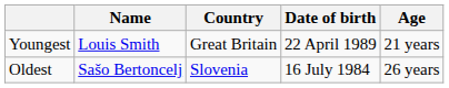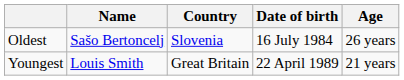 <table class="wikitable">
 <tr>
 <th></th>
 <th>Name</th>
 <th>Country</th>
 <th>Date of birth</th>
 <th>Age</th>
 </tr>
 <tr>
+<td>Oldest</td>
+<td><a href='#'>Sašo Bertoncelj</a></td>
+<td><a href='#'>Slovenia</a> </td>
+<td>16 July 1984</td>
+<td>26 years</td>
+</tr>
+<tr>
 <td>Youngest</td>
 <td><a href='#'>Louis Smith</a></td>
 <td>Great Britain </td>
 <td>22 April 1989</td>
 <td>21 years</td>
 </tr>
-<tr>
-<td>Oldest</td>
-<td><a href='#'>Sašo Bertoncelj</a></td>
-<td><a href='#'>Slovenia</a> </td>
-<td>16 July 1984</td>
-<td>26 years</td>
-</tr>
 </table>
